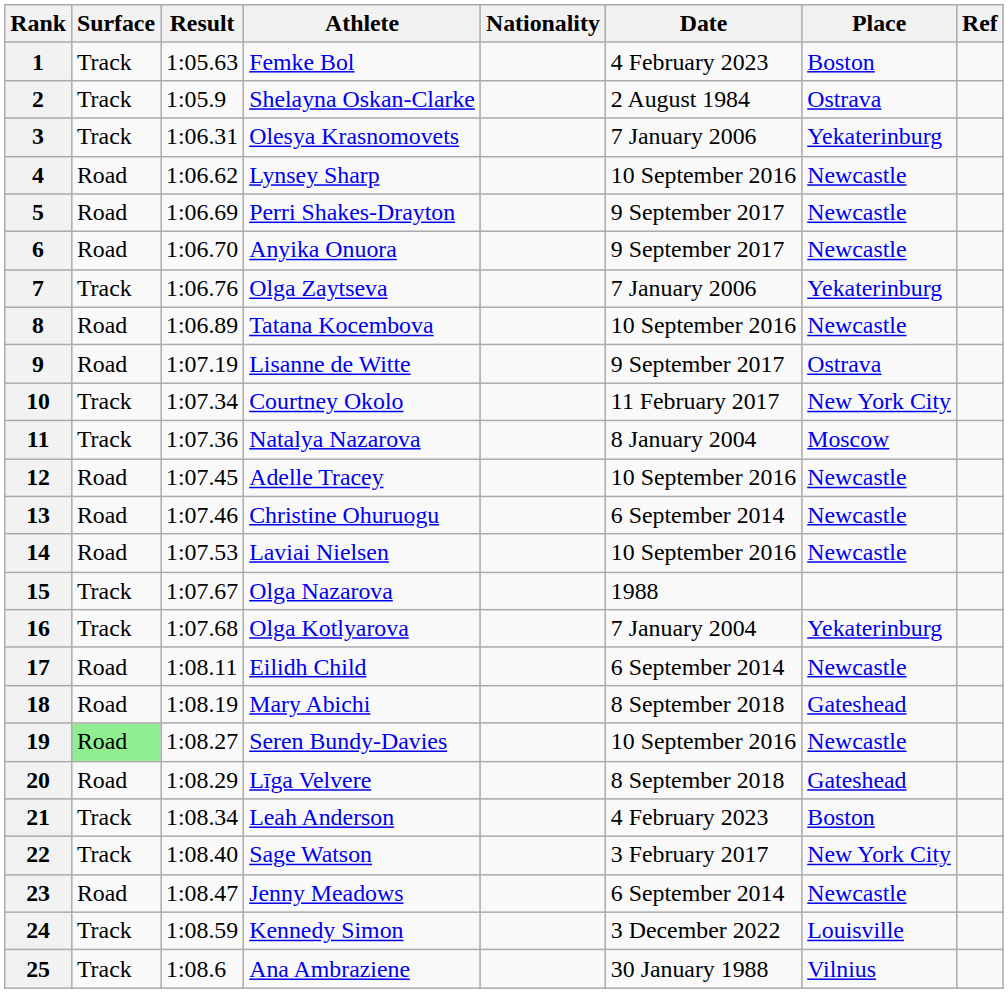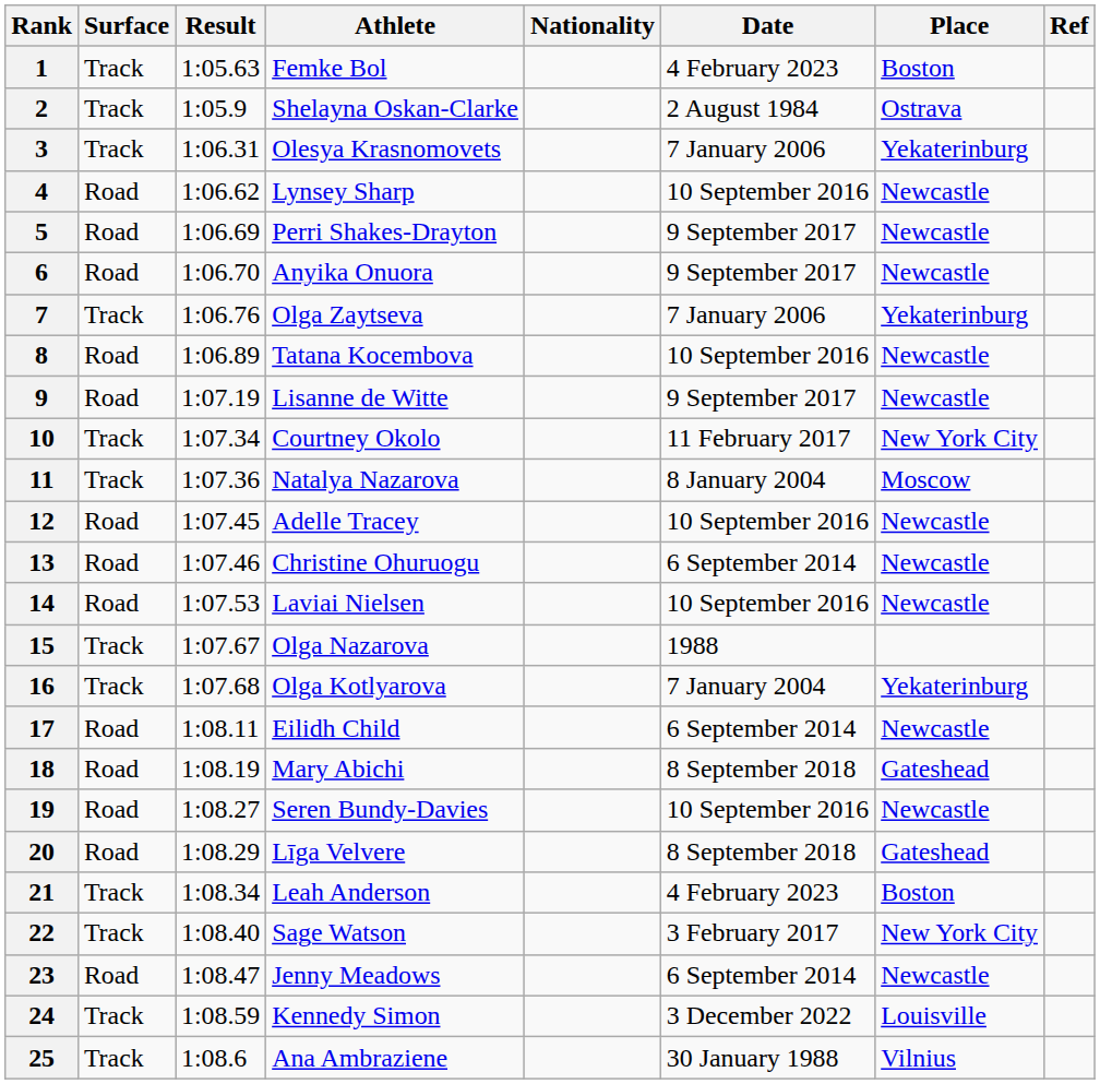 <table class="wikitable">
 <tr>
 <th>Rank</th>
 <th>Surface</th>
 <th>Result</th>
 <th>Athlete</th>
 <th>Nationality</th>
 <th>Date</th>
 <th>Place</th>
 <th>Ref</th>
 </tr>
 <tr>
 <th>1</th>
 <td>Track </td>
 <td>1:05.63</td>
 <td><a href='#'>Femke Bol</a></td>
 <td></td>
 <td>4 February 2023</td>
 <td><a href='#'>Boston</a></td>
 <td></td>
 </tr>
 <tr>
 <th>2</th>
 <td>Track</td>
 <td>1:05.9 </td>
 <td><a href='#'>Shelayna Oskan-Clarke</a></td>
 <td></td>
 <td>2 August 1984</td>
 <td><a href='#'>Ostrava</a></td>
 <td></td>
 </tr>
 <tr>
 <th>3</th>
 <td>Track </td>
 <td>1:06.31</td>
 <td><a href='#'>Olesya Krasnomovets</a></td>
 <td></td>
 <td>7 January 2006</td>
 <td><a href='#'>Yekaterinburg</a></td>
 <td></td>
 </tr>
 <tr>
 <th>4</th>
 <td>Road</td>
 <td>1:06.62</td>
 <td><a href='#'>Lynsey Sharp</a></td>
 <td></td>
 <td>10 September 2016</td>
 <td><a href='#'>Newcastle</a></td>
 <td></td>
 </tr>
 <tr>
 <th>5</th>
 <td>Road</td>
 <td>1:06.69</td>
 <td><a href='#'>Perri Shakes-Drayton</a></td>
 <td></td>
 <td>9 September 2017</td>
 <td><a href='#'>Newcastle</a></td>
 <td></td>
 </tr>
 <tr>
 <th>6</th>
 <td>Road</td>
 <td>1:06.70</td>
 <td><a href='#'>Anyika Onuora</a></td>
 <td></td>
 <td>9 September 2017</td>
 <td><a href='#'>Newcastle</a></td>
 <td></td>
 </tr>
 <tr>
 <th>7</th>
 <td>Track </td>
 <td>1:06.76</td>
 <td><a href='#'>Olga Zaytseva</a></td>
 <td></td>
 <td>7 January 2006</td>
 <td><a href='#'>Yekaterinburg</a></td>
 <td></td>
 </tr>
 <tr>
 <th>8</th>
 <td>Road</td>
 <td>1:06.89</td>
 <td><a href='#'>Tatana Kocembova</a></td>
 <td></td>
 <td>10 September 2016</td>
 <td><a href='#'>Newcastle</a></td>
 <td></td>
 </tr>
 <tr>
 <th>9</th>
 <td>Road</td>
 <td>1:07.19</td>
 <td><a href='#'>Lisanne de Witte</a></td>
 <td></td>
 <td>9 September 2017</td>
-<td><a href='#'>Ostrava</a></td>
+<td><a href='#'>Newcastle</a></td>
 <td></td>
 </tr>
 <tr>
 <th>10</th>
 <td>Track </td>
 <td>1:07.34</td>
 <td><a href='#'>Courtney Okolo</a></td>
 <td></td>
 <td>11 February 2017</td>
 <td><a href='#'>New York City</a></td>
 <td></td>
 </tr>
 <tr>
 <th>11</th>
 <td>Track </td>
 <td>1:07.36</td>
 <td><a href='#'>Natalya Nazarova</a></td>
 <td></td>
 <td>8 January 2004</td>
 <td><a href='#'>Moscow</a></td>
 <td></td>
 </tr>
 <tr>
 <th>12</th>
 <td>Road</td>
 <td>1:07.45</td>
 <td><a href='#'>Adelle Tracey</a></td>
 <td></td>
 <td>10 September 2016</td>
 <td><a href='#'>Newcastle</a></td>
 <td></td>
 </tr>
 <tr>
 <th>13</th>
 <td>Road</td>
 <td>1:07.46</td>
 <td><a href='#'>Christine Ohuruogu</a></td>
 <td></td>
 <td>6 September 2014</td>
 <td><a href='#'>Newcastle</a></td>
 <td></td>
 </tr>
 <tr>
 <th>14</th>
 <td>Road</td>
 <td>1:07.53</td>
 <td><a href='#'>Laviai Nielsen</a></td>
 <td></td>
 <td>10 September 2016</td>
 <td><a href='#'>Newcastle</a></td>
 <td></td>
 </tr>
 <tr>
 <th>15</th>
 <td>Track </td>
 <td>1:07.67</td>
 <td><a href='#'>Olga Nazarova</a></td>
 <td></td>
 <td>1988</td>
 <td></td>
 <td></td>
 </tr>
 <tr>
 <th>16</th>
 <td>Track </td>
 <td>1:07.68</td>
 <td><a href='#'>Olga Kotlyarova</a></td>
 <td></td>
 <td>7 January 2004</td>
 <td><a href='#'>Yekaterinburg</a></td>
 <td></td>
 </tr>
 <tr>
 <th>17</th>
 <td>Road</td>
 <td>1:08.11</td>
 <td><a href='#'>Eilidh Child</a></td>
 <td></td>
 <td>6 September 2014</td>
 <td><a href='#'>Newcastle</a></td>
 <td></td>
 </tr>
 <tr>
 <th>18</th>
 <td>Road</td>
 <td>1:08.19</td>
 <td><a href='#'>Mary Abichi</a></td>
 <td></td>
 <td>8 September 2018</td>
 <td><a href='#'>Gateshead</a></td>
 <td></td>
 </tr>
 <tr>
 <th>19</th>
-<td style="background: lightgreen;">Road</td>
+<td>Road</td>
 <td>1:08.27</td>
 <td><a href='#'>Seren Bundy-Davies</a></td>
 <td></td>
 <td>10 September 2016</td>
 <td><a href='#'>Newcastle</a></td>
 <td></td>
 </tr>
 <tr>
 <th>20</th>
 <td>Road</td>
 <td>1:08.29</td>
 <td><a href='#'>Līga Velvere</a></td>
 <td></td>
 <td>8 September 2018</td>
 <td><a href='#'>Gateshead</a></td>
 <td></td>
 </tr>
 <tr>
 <th>21</th>
 <td>Track </td>
 <td>1:08.34</td>
 <td><a href='#'>Leah Anderson</a></td>
 <td></td>
 <td>4 February 2023</td>
 <td><a href='#'>Boston</a></td>
 <td></td>
 </tr>
 <tr>
 <th>22</th>
 <td>Track </td>
 <td>1:08.40</td>
 <td><a href='#'>Sage Watson</a></td>
 <td></td>
 <td>3 February 2017</td>
 <td><a href='#'>New York City</a></td>
 <td></td>
 </tr>
 <tr>
 <th>23</th>
 <td>Road</td>
 <td>1:08.47</td>
 <td><a href='#'>Jenny Meadows</a></td>
 <td></td>
 <td>6 September 2014</td>
 <td><a href='#'>Newcastle</a></td>
 <td></td>
 </tr>
 <tr>
 <th>24</th>
 <td>Track </td>
 <td>1:08.59</td>
 <td><a href='#'>Kennedy Simon</a></td>
 <td></td>
 <td>3 December 2022</td>
 <td><a href='#'>Louisville</a></td>
 <td></td>
 </tr>
 <tr>
 <th>25</th>
 <td>Track </td>
 <td>1:08.6 </td>
 <td><a href='#'>Ana Ambraziene</a></td>
 <td></td>
 <td>30 January 1988</td>
 <td><a href='#'>Vilnius</a></td>
 </tr>
 </table>
